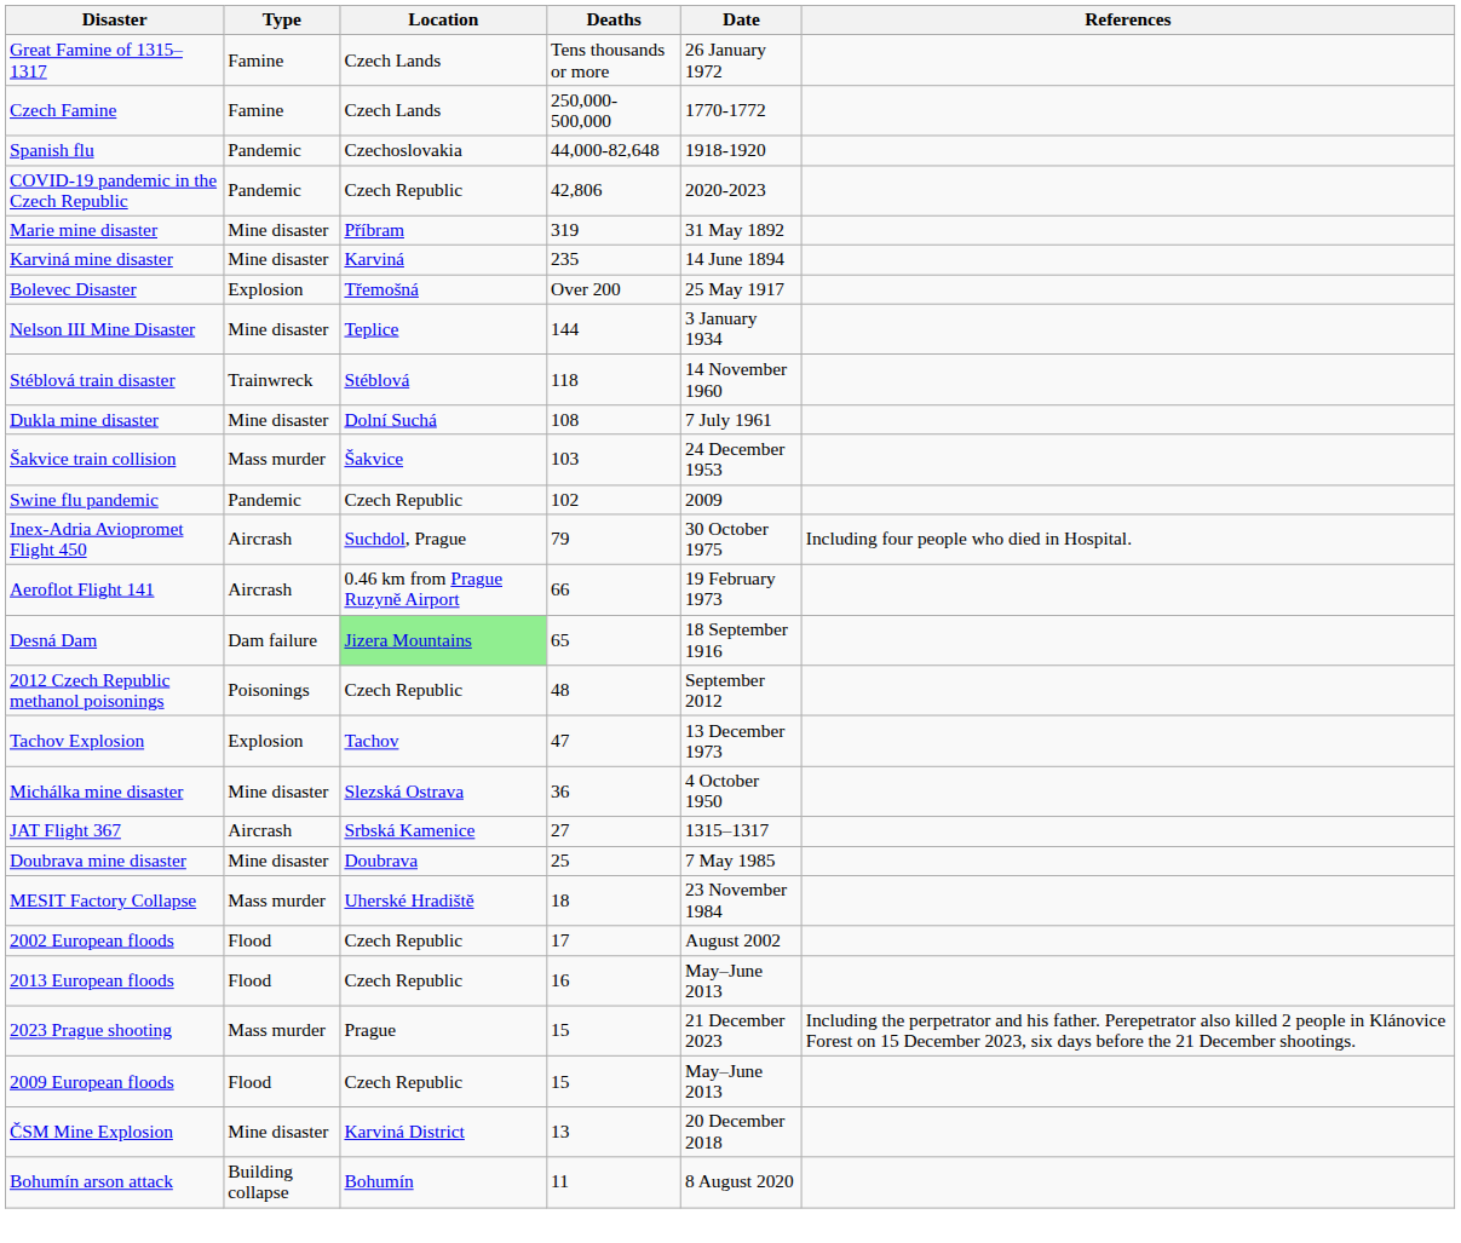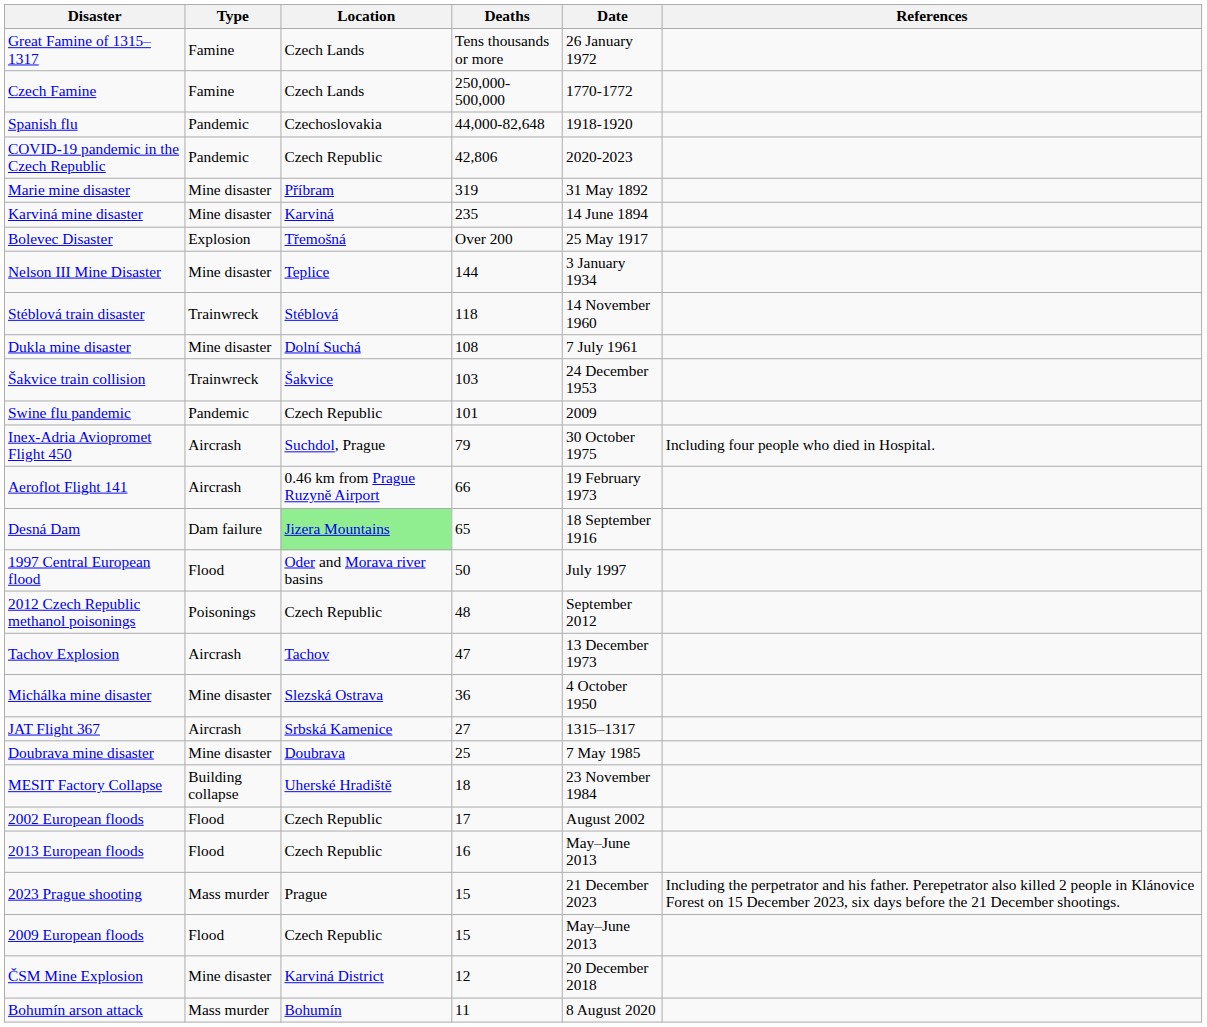 <table class="wikitable sortable sotable">
 <tr>
 <th>Disaster</th>
 <th>Type</th>
 <th>Location</th>
 <th>Deaths</th>
 <th>Date</th>
 <th>References</th>
 </tr>
 <tr>
 <td><a href='#'>Great Famine of 1315–1317</a></td>
 <td>Famine</td>
 <td>Czech Lands</td>
 <td>Tens thousands or more</td>
 <td>26 January 1972</td>
 <td></td>
 </tr>
 <tr>
 <td><a href='#'>Czech Famine</a></td>
 <td>Famine</td>
 <td>Czech Lands</td>
 <td>250,000-500,000</td>
 <td>1770-1772</td>
 <td></td>
 </tr>
 <tr>
 <td><a href='#'>Spanish flu</a></td>
 <td>Pandemic</td>
 <td>Czechoslovakia</td>
 <td>44,000-82,648</td>
 <td>1918-1920</td>
 <td></td>
 </tr>
 <tr>
 <td><a href='#'>COVID-19 pandemic in the Czech Republic</a></td>
 <td>Pandemic</td>
 <td>Czech Republic</td>
 <td>42,806</td>
 <td>2020-2023</td>
 <td></td>
 </tr>
 <tr>
 <td><a href='#'>Marie mine disaster</a></td>
 <td>Mine disaster</td>
 <td><a href='#'>Příbram</a></td>
 <td>319</td>
 <td>31 May 1892</td>
 <td></td>
 </tr>
 <tr>
 <td><a href='#'>Karviná mine disaster</a></td>
 <td>Mine disaster</td>
 <td><a href='#'>Karviná</a></td>
 <td>235</td>
 <td>14 June 1894</td>
 <td></td>
 </tr>
 <tr>
 <td><a href='#'>Bolevec Disaster</a></td>
 <td>Explosion</td>
 <td><a href='#'>Třemošná</a></td>
 <td>Over 200</td>
 <td>25 May 1917</td>
 <td></td>
 </tr>
 <tr>
 <td><a href='#'>Nelson III Mine Disaster</a></td>
 <td>Mine disaster</td>
 <td><a href='#'>Teplice</a></td>
 <td>144</td>
 <td>3 January 1934</td>
 <td></td>
 </tr>
 <tr>
 <td><a href='#'>Stéblová train disaster</a></td>
 <td>Trainwreck</td>
 <td><a href='#'>Stéblová</a></td>
 <td>118</td>
 <td>14 November 1960</td>
 <td></td>
 </tr>
 <tr>
 <td><a href='#'>Dukla mine disaster</a></td>
 <td>Mine disaster</td>
 <td><a href='#'>Dolní Suchá</a></td>
 <td>108</td>
 <td>7 July 1961</td>
 <td></td>
 </tr>
 <tr>
 <td><a href='#'>Šakvice train collision</a></td>
-<td>Mass murder</td>
+<td>Trainwreck</td>
 <td><a href='#'>Šakvice</a></td>
 <td>103</td>
 <td>24 December 1953</td>
 <td></td>
 </tr>
 <tr>
 <td><a href='#'>Swine flu pandemic</a></td>
 <td>Pandemic</td>
 <td>Czech Republic</td>
-<td>102</td>
+<td>101</td>
 <td>2009</td>
 <td></td>
 </tr>
 <tr>
 <td><a href='#'>Inex-Adria Aviopromet Flight 450</a></td>
 <td>Aircrash</td>
 <td><a href='#'>Suchdol</a>, Prague</td>
 <td>79</td>
 <td>30 October 1975</td>
 <td>Including four people who died in Hospital.</td>
 </tr>
 <tr>
 <td><a href='#'>Aeroflot Flight 141</a></td>
 <td>Aircrash</td>
 <td>0.46 km from <a href='#'>Prague Ruzyně Airport</a></td>
 <td>66</td>
 <td>19 February 1973</td>
 <td></td>
 </tr>
 <tr>
 <td><a href='#'>Desná Dam</a></td>
 <td>Dam failure</td>
 <td style="background: lightgreen;"><a href='#'>Jizera Mountains</a></td>
 <td>65</td>
 <td>18 September 1916</td>
 <td></td>
 </tr>
 <tr>
+<td><a href='#'>1997 Central European flood</a></td>
+<td>Flood</td>
+<td><a href='#'>Oder</a> and <a href='#'>Morava river</a> basins</td>
+<td>50</td>
+<td>July 1997</td>
+<td></td>
+</tr>
+<tr>
 <td><a href='#'>2012 Czech Republic methanol poisonings</a></td>
 <td>Poisonings</td>
 <td>Czech Republic</td>
 <td>48</td>
 <td>September 2012</td>
 <td></td>
 </tr>
 <tr>
 <td><a href='#'>Tachov Explosion</a></td>
-<td>Explosion</td>
+<td>Aircrash</td>
 <td><a href='#'>Tachov</a></td>
 <td>47</td>
 <td>13 December 1973</td>
 <td></td>
 </tr>
 <tr>
 <td><a href='#'>Michálka mine disaster</a></td>
 <td>Mine disaster</td>
 <td><a href='#'>Slezská Ostrava</a></td>
 <td>36</td>
 <td>4 October 1950</td>
 <td></td>
 </tr>
 <tr>
 <td><a href='#'>JAT Flight 367</a></td>
 <td>Aircrash</td>
 <td><a href='#'>Srbská Kamenice</a></td>
 <td>27</td>
 <td>1315–1317</td>
 <td></td>
 </tr>
 <tr>
 <td><a href='#'>Doubrava mine disaster</a></td>
 <td>Mine disaster</td>
 <td><a href='#'>Doubrava</a></td>
 <td>25</td>
 <td>7 May 1985</td>
 <td></td>
 </tr>
 <tr>
 <td><a href='#'>MESIT Factory Collapse</a></td>
-<td>Mass murder</td>
+<td>Building collapse</td>
 <td><a href='#'>Uherské Hradiště</a></td>
 <td>18</td>
 <td>23 November 1984</td>
 <td></td>
 </tr>
 <tr>
 <td><a href='#'>2002 European floods</a></td>
 <td>Flood</td>
 <td>Czech Republic</td>
 <td>17</td>
 <td>August 2002</td>
 <td></td>
 </tr>
 <tr>
 <td><a href='#'>2013 European floods</a></td>
 <td>Flood</td>
 <td>Czech Republic</td>
 <td>16</td>
 <td>May–June 2013</td>
 <td></td>
 </tr>
 <tr>
 <td><a href='#'>2023 Prague shooting</a></td>
 <td>Mass murder</td>
 <td>Prague</td>
 <td>15</td>
 <td>21 December 2023</td>
 <td>Including the perpetrator and his father. Perepetrator also killed 2 people in Klánovice Forest on 15 December 2023, six days before the 21 December shootings.</td>
 </tr>
 <tr>
 <td><a href='#'>2009 European floods</a></td>
 <td>Flood</td>
 <td>Czech Republic</td>
 <td>15</td>
 <td>May–June 2013</td>
 <td></td>
 </tr>
 <tr>
 <td><a href='#'>ČSM Mine Explosion</a></td>
 <td>Mine disaster</td>
 <td><a href='#'>Karviná District</a></td>
-<td>13</td>
+<td>12</td>
 <td>20 December 2018</td>
 <td></td>
 </tr>
 <tr>
 <td><a href='#'>Bohumín arson attack</a></td>
-<td>Building collapse</td>
+<td>Mass murder</td>
 <td><a href='#'>Bohumín</a></td>
 <td>11</td>
 <td>8 August 2020</td>
 <td></td>
 </tr>
 </table>
